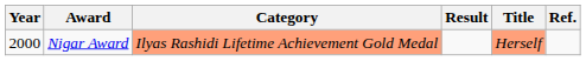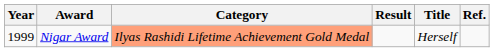 <table class="wikitable">
 <tr>
 <th>Year</th>
 <th>Award</th>
 <th>Category</th>
 <th>Result</th>
 <th>Title</th>
 <th>Ref.</th>
 </tr>
 <tr>
-<td>2000</td>
+<td>1999</td>
 <td><em><a href='#'>Nigar Award</a></em></td>
 <td style="background: lightsalmon;"><em>Ilyas Rashidi Lifetime Achievement Gold Medal</em></td>
 <td></td>
-<td style="background: lightsalmon;"><em>Herself</em></td>
+<td><em>Herself</em></td>
 <td></td>
 </tr>
 </table>
